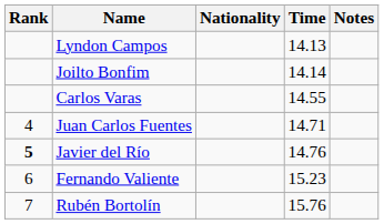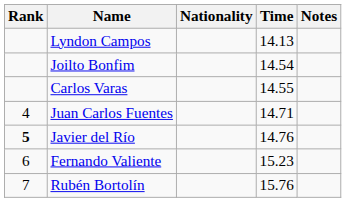 <table class="wikitable sortable" style="text-align:center">
 <tr>
 <th>Rank</th>
 <th>Name</th>
 <th>Nationality</th>
 <th>Time</th>
 <th>Notes</th>
 </tr>
 <tr>
 <td></td>
 <td align=left><a href='#'>Lyndon Campos</a></td>
 <td align=left></td>
 <td>14.13</td>
 <td></td>
 </tr>
 <tr>
 <td></td>
 <td align=left><a href='#'>Joilto Bonfim</a></td>
 <td align=left></td>
-<td>14.14</td>
+<td>14.54</td>
 <td></td>
 </tr>
 <tr>
 <td></td>
 <td align=left><a href='#'>Carlos Varas</a></td>
 <td align=left></td>
 <td>14.55</td>
 <td></td>
 </tr>
 <tr>
 <td>4</td>
 <td align=left><a href='#'>Juan Carlos Fuentes</a></td>
 <td align=left></td>
 <td>14.71</td>
 <td></td>
 </tr>
 <tr>
 <td><strong>5</strong></td>
 <td align=left><a href='#'>Javier del Río</a></td>
 <td align=left></td>
 <td>14.76</td>
 <td></td>
 </tr>
 <tr>
 <td>6</td>
 <td align=left><a href='#'>Fernando Valiente</a></td>
 <td align=left></td>
 <td>15.23</td>
 <td></td>
 </tr>
 <tr>
 <td>7</td>
 <td align=left><a href='#'>Rubén Bortolín</a></td>
 <td align=left></td>
 <td>15.76</td>
 <td></td>
 </tr>
 </table>
